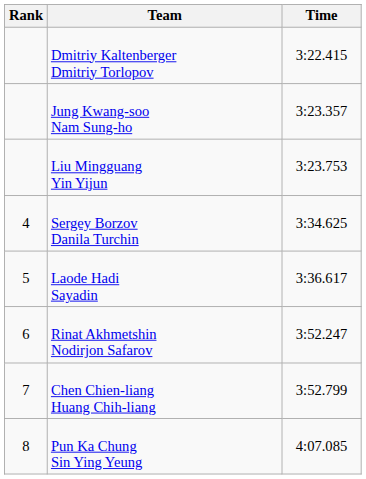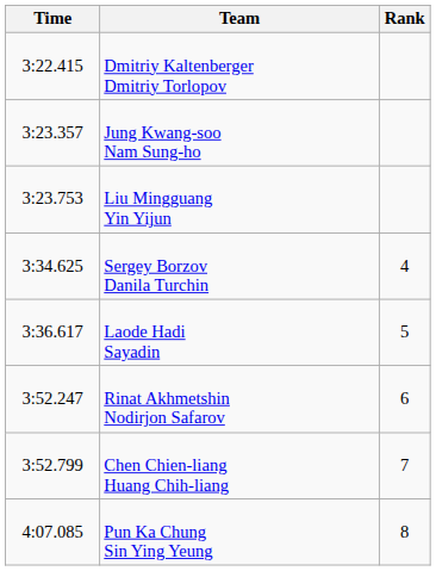 <table class=wikitable style="text-align:center">
 <tr>
+<th width=80>Time</th>
+<th width=250>Team</th>
 <th width=40>Rank</th>
-<th width=250>Team</th>
-<th width=80>Time</th>
 </tr>
 <tr>
+<td>3:22.415</td>
+<td align=left><br><a href='#'>Dmitriy Kaltenberger</a><br><a href='#'>Dmitriy Torlopov</a></td>
 <td></td>
-<td align=left><br><a href='#'>Dmitriy Kaltenberger</a><br><a href='#'>Dmitriy Torlopov</a></td>
-<td>3:22.415</td>
 </tr>
 <tr>
+<td>3:23.357</td>
+<td align=left><br><a href='#'>Jung Kwang-soo</a><br><a href='#'>Nam Sung-ho</a></td>
 <td></td>
-<td align=left><br><a href='#'>Jung Kwang-soo</a><br><a href='#'>Nam Sung-ho</a></td>
-<td>3:23.357</td>
 </tr>
 <tr>
+<td>3:23.753</td>
+<td align=left><br><a href='#'>Liu Mingguang</a><br><a href='#'>Yin Yijun</a></td>
 <td></td>
-<td align=left><br><a href='#'>Liu Mingguang</a><br><a href='#'>Yin Yijun</a></td>
-<td>3:23.753</td>
 </tr>
 <tr>
+<td>3:34.625</td>
+<td align=left><br><a href='#'>Sergey Borzov</a><br><a href='#'>Danila Turchin</a></td>
 <td>4</td>
-<td align=left><br><a href='#'>Sergey Borzov</a><br><a href='#'>Danila Turchin</a></td>
-<td>3:34.625</td>
 </tr>
 <tr>
+<td>3:36.617</td>
+<td align=left><br><a href='#'>Laode Hadi</a><br><a href='#'>Sayadin</a></td>
 <td>5</td>
-<td align=left><br><a href='#'>Laode Hadi</a><br><a href='#'>Sayadin</a></td>
-<td>3:36.617</td>
 </tr>
 <tr>
+<td>3:52.247</td>
+<td align=left><br><a href='#'>Rinat Akhmetshin</a><br><a href='#'>Nodirjon Safarov</a></td>
 <td>6</td>
-<td align=left><br><a href='#'>Rinat Akhmetshin</a><br><a href='#'>Nodirjon Safarov</a></td>
-<td>3:52.247</td>
 </tr>
 <tr>
+<td>3:52.799</td>
+<td align=left><br><a href='#'>Chen Chien-liang</a><br><a href='#'>Huang Chih-liang</a></td>
 <td>7</td>
-<td align=left><br><a href='#'>Chen Chien-liang</a><br><a href='#'>Huang Chih-liang</a></td>
-<td>3:52.799</td>
 </tr>
 <tr>
+<td>4:07.085</td>
+<td align=left><br><a href='#'>Pun Ka Chung</a><br><a href='#'>Sin Ying Yeung</a></td>
 <td>8</td>
-<td align=left><br><a href='#'>Pun Ka Chung</a><br><a href='#'>Sin Ying Yeung</a></td>
-<td>4:07.085</td>
 </tr>
 </table>
